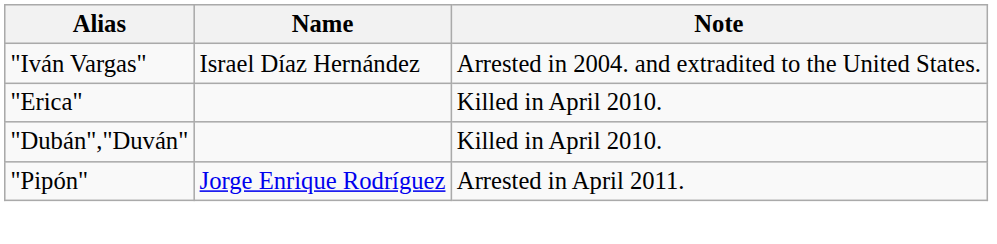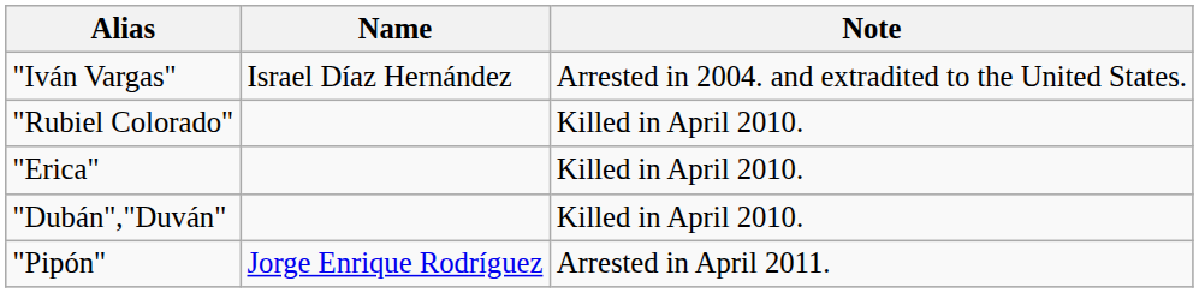 <table class="wikitable">
 <tr>
 <th>Alias</th>
 <th>Name</th>
 <th>Note</th>
 </tr>
 <tr>
 <td>"Iván Vargas"</td>
 <td>Israel Díaz Hernández</td>
 <td>Arrested in 2004. and extradited to the United States.</td>
+</tr>
+<tr>
+<td>"Rubiel Colorado"</td>
+<td></td>
+<td>Killed in April 2010.</td>
 </tr>
 <tr>
 <td>"Erica"</td>
 <td></td>
 <td>Killed in April 2010.</td>
 </tr>
 <tr>
 <td>"Dubán","Duván"</td>
 <td></td>
 <td>Killed in April 2010.</td>
 </tr>
 <tr>
 <td>"Pipón"</td>
 <td><a href='#'>Jorge Enrique Rodríguez</a></td>
 <td>Arrested in April 2011.</td>
 </tr>
 </table>
